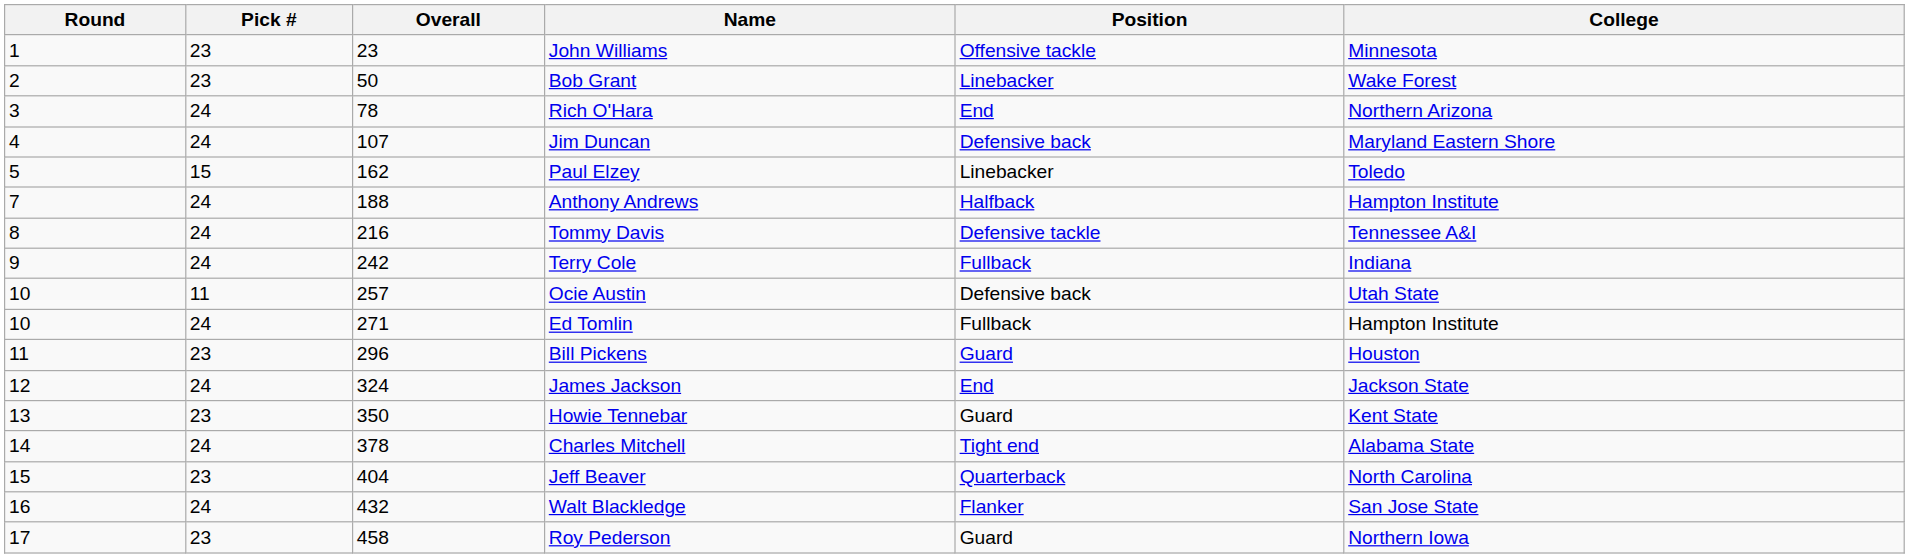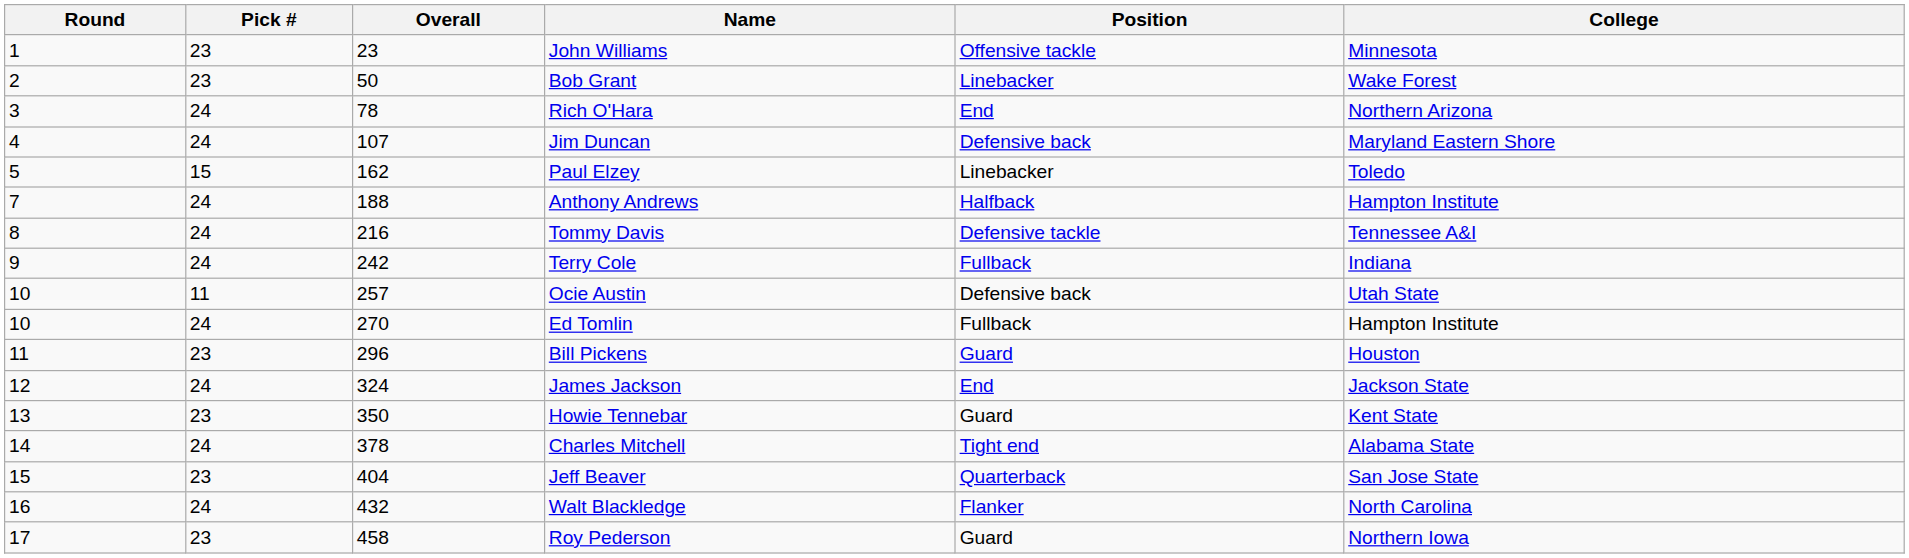 <table class="wikitable sortable sortable" style="width: 100%">
 <tr>
 <th>Round</th>
 <th>Pick #</th>
 <th>Overall</th>
 <th>Name</th>
 <th>Position</th>
 <th>College</th>
 </tr>
 <tr>
 <td>1</td>
 <td>23</td>
 <td>23</td>
 <td><a href='#'>John Williams</a></td>
 <td><a href='#'>Offensive tackle</a></td>
 <td><a href='#'>Minnesota</a></td>
 </tr>
 <tr>
 <td>2</td>
 <td>23</td>
 <td>50</td>
 <td><a href='#'>Bob Grant</a></td>
 <td><a href='#'>Linebacker</a></td>
 <td><a href='#'>Wake Forest</a></td>
 </tr>
 <tr>
 <td>3</td>
 <td>24</td>
 <td>78</td>
 <td><a href='#'>Rich O'Hara</a></td>
 <td><a href='#'>End</a></td>
 <td><a href='#'>Northern Arizona</a></td>
 </tr>
 <tr>
 <td>4</td>
 <td>24</td>
 <td>107</td>
 <td><a href='#'>Jim Duncan</a></td>
 <td><a href='#'>Defensive back</a></td>
 <td><a href='#'>Maryland Eastern Shore</a></td>
 </tr>
 <tr>
 <td>5</td>
 <td>15</td>
 <td>162</td>
 <td><a href='#'>Paul Elzey</a></td>
 <td>Linebacker</td>
 <td><a href='#'>Toledo</a></td>
 </tr>
 <tr>
 <td>7</td>
 <td>24</td>
 <td>188</td>
 <td><a href='#'>Anthony Andrews</a></td>
 <td><a href='#'>Halfback</a></td>
 <td><a href='#'>Hampton Institute</a></td>
 </tr>
 <tr>
 <td>8</td>
 <td>24</td>
 <td>216</td>
 <td><a href='#'>Tommy Davis</a></td>
 <td><a href='#'>Defensive tackle</a></td>
 <td><a href='#'>Tennessee A&I</a></td>
 </tr>
 <tr>
 <td>9</td>
 <td>24</td>
 <td>242</td>
 <td><a href='#'>Terry Cole</a></td>
 <td><a href='#'>Fullback</a></td>
 <td><a href='#'>Indiana</a></td>
 </tr>
 <tr>
 <td>10</td>
 <td>11</td>
 <td>257</td>
 <td><a href='#'>Ocie Austin</a></td>
 <td>Defensive back</td>
 <td><a href='#'>Utah State</a></td>
 </tr>
 <tr>
 <td>10</td>
 <td>24</td>
-<td>271</td>
+<td>270</td>
 <td><a href='#'>Ed Tomlin</a></td>
 <td>Fullback</td>
 <td>Hampton Institute</td>
 </tr>
 <tr>
 <td>11</td>
 <td>23</td>
 <td>296</td>
 <td><a href='#'>Bill Pickens</a></td>
 <td><a href='#'>Guard</a></td>
 <td><a href='#'>Houston</a></td>
 </tr>
 <tr>
 <td>12</td>
 <td>24</td>
 <td>324</td>
 <td><a href='#'>James Jackson</a></td>
 <td><a href='#'>End</a></td>
 <td><a href='#'>Jackson State</a></td>
 </tr>
 <tr>
 <td>13</td>
 <td>23</td>
 <td>350</td>
 <td><a href='#'>Howie Tennebar</a></td>
 <td>Guard</td>
 <td><a href='#'>Kent State</a></td>
 </tr>
 <tr>
 <td>14</td>
 <td>24</td>
 <td>378</td>
 <td><a href='#'>Charles Mitchell</a></td>
 <td><a href='#'>Tight end</a></td>
 <td><a href='#'>Alabama State</a></td>
 </tr>
 <tr>
 <td>15</td>
 <td>23</td>
 <td>404</td>
 <td><a href='#'>Jeff Beaver</a></td>
 <td><a href='#'>Quarterback</a></td>
-<td><a href='#'>North Carolina</a></td>
+<td><a href='#'>San Jose State</a></td>
 </tr>
 <tr>
 <td>16</td>
 <td>24</td>
 <td>432</td>
 <td><a href='#'>Walt Blackledge</a></td>
 <td><a href='#'>Flanker</a></td>
-<td><a href='#'>San Jose State</a></td>
+<td><a href='#'>North Carolina</a></td>
 </tr>
 <tr>
 <td>17</td>
 <td>23</td>
 <td>458</td>
 <td><a href='#'>Roy Pederson</a></td>
 <td>Guard</td>
 <td><a href='#'>Northern Iowa</a></td>
 </tr>
 </table>
